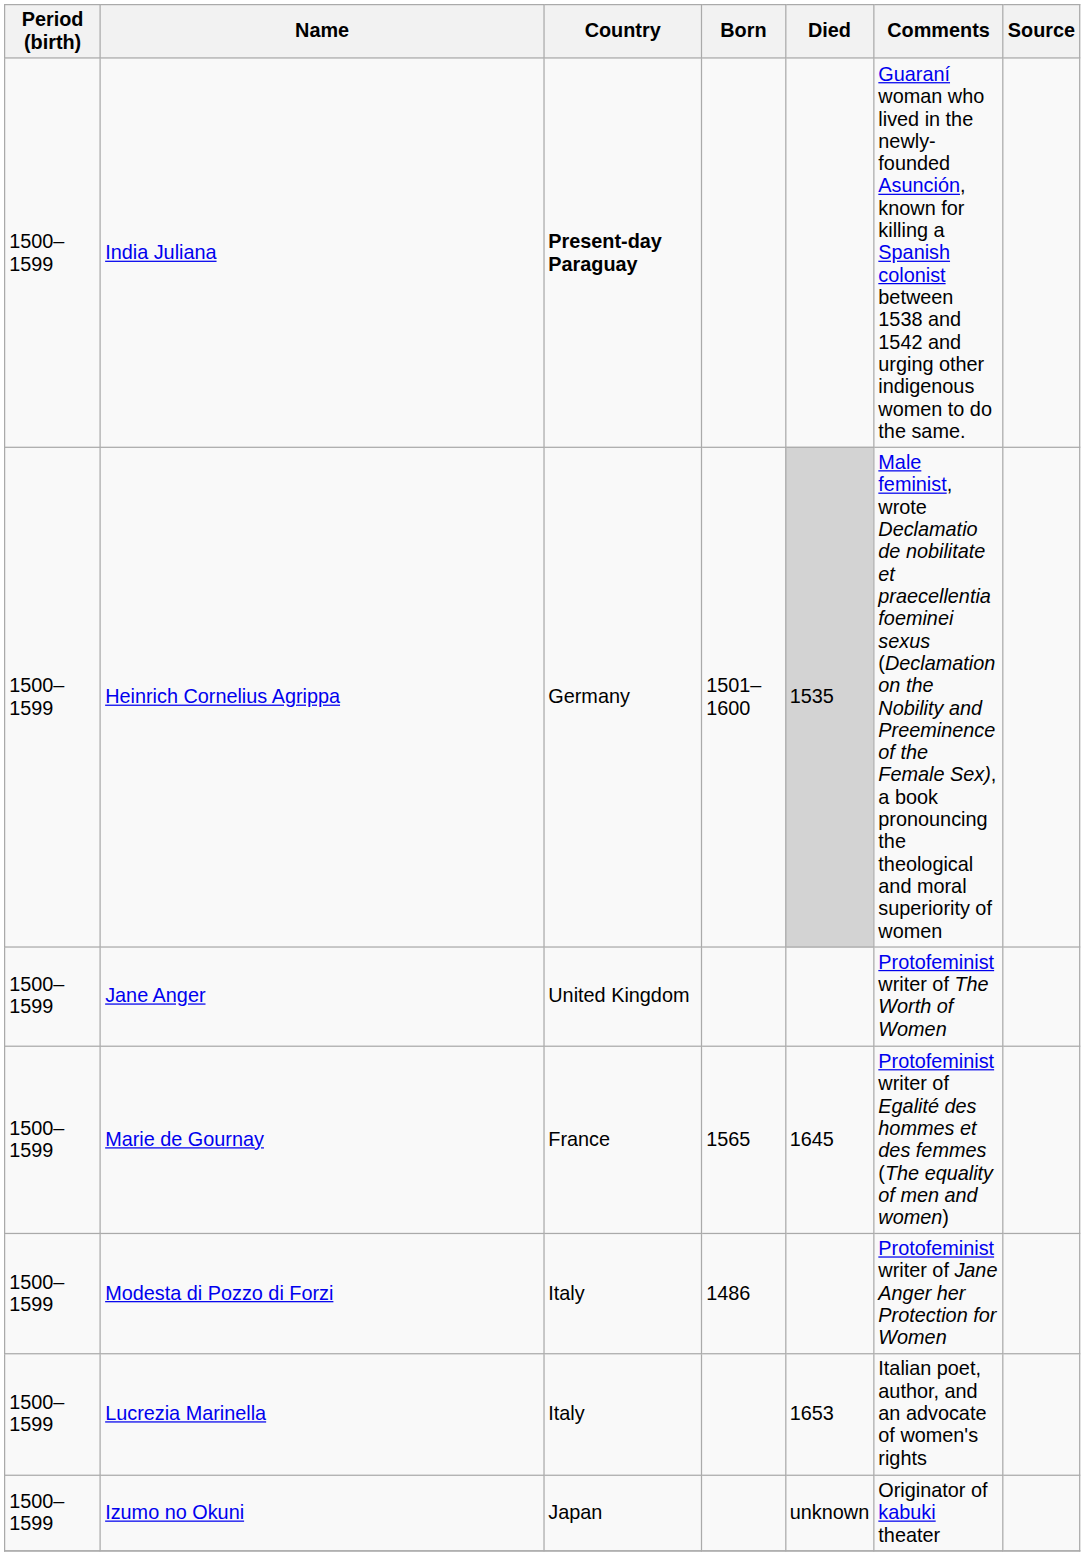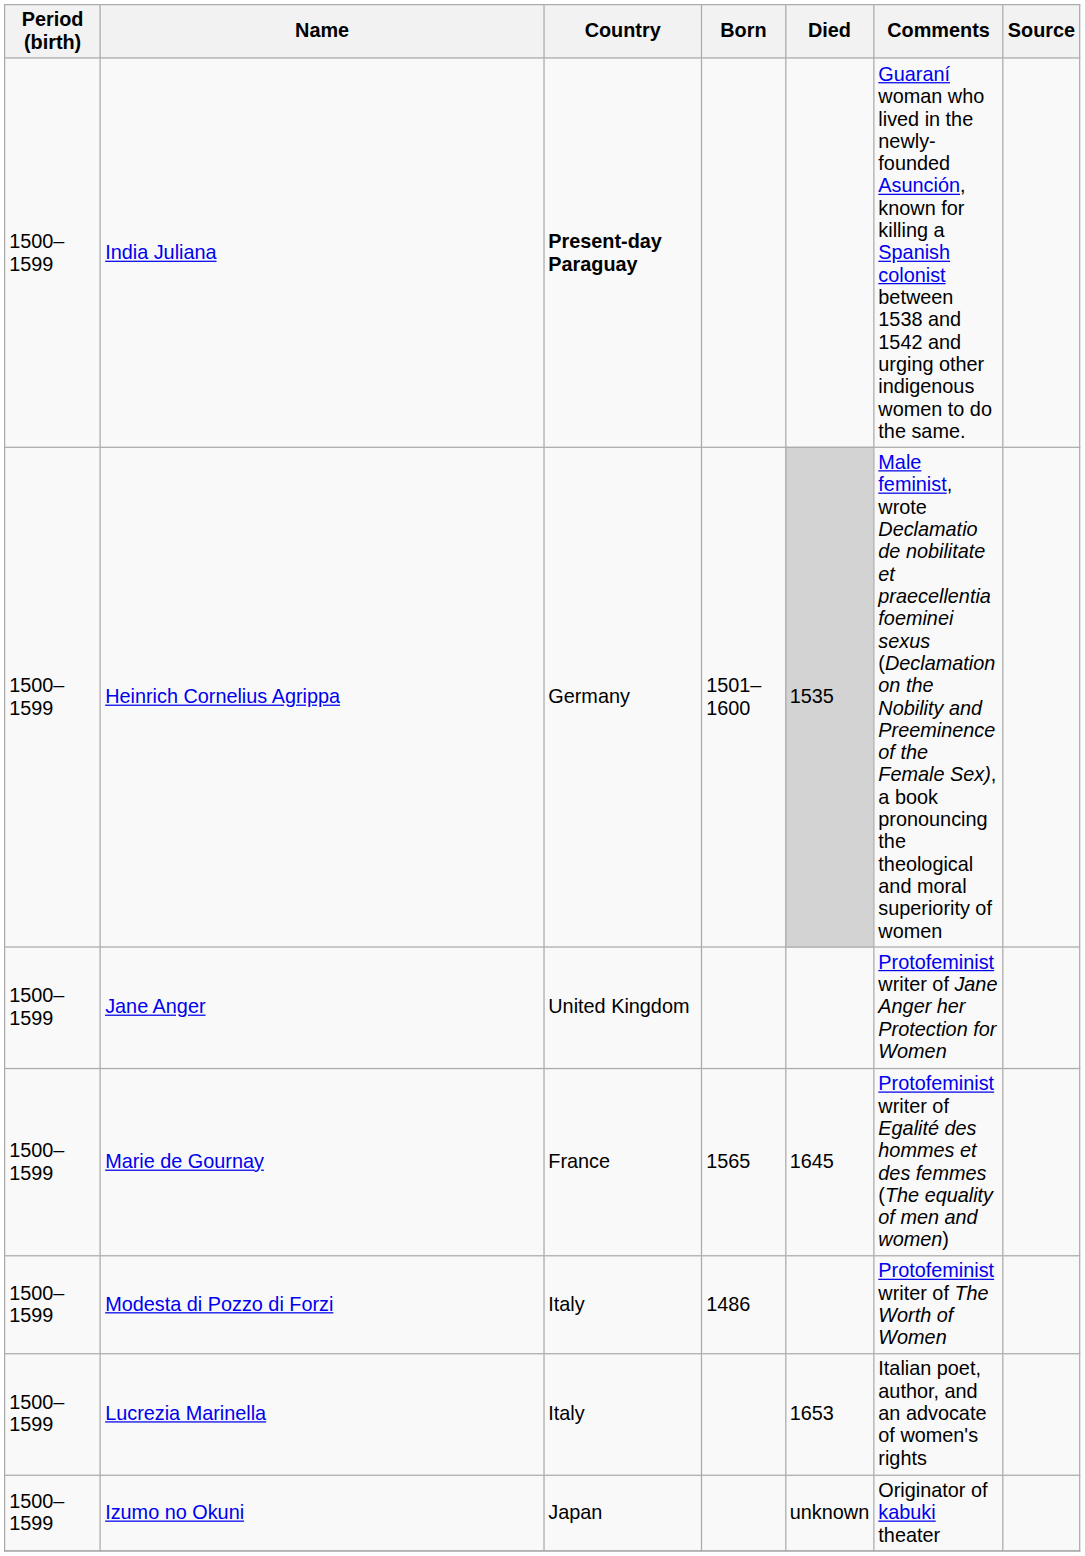 <table class="wikitable sortable plainrowheaders">
 <tr>
 <th width="70">Period (birth)</th>
 <th width="350">Name</th>
 <th width="120">Country</th>
 <th width="60">Born</th>
 <th width="40">Died</th>
 <th class=width="600px">Comments</th>
 <th class=width="20px">Source</th>
 </tr>
 <tr>
 <td>1500–1599</td>
 <td data-sort-value="Juliana"><a href='#'>India Juliana</a></td>
 <td><strong>Present-day Paraguay</strong></td>
 <td></td>
 <td></td>
 <td><a href='#'>Guaraní</a> woman who lived in the newly-founded <a href='#'>Asunción</a>, known for killing a <a href='#'>Spanish colonist</a> between 1538 and 1542 and urging other indigenous women to do the same.</td>
 <td></td>
 </tr>
 <tr>
 <td>1500–1599</td>
 <td data-sort-value="Agrippa, Heinrich Cornelius"><a href='#'>Heinrich Cornelius Agrippa</a></td>
 <td>Germany</td>
 <td>1501–1600</td>
 <td style="background: lightgrey;">1535</td>
 <td><a href='#'>Male feminist</a>, wrote <em>Declamatio de nobilitate et praecellentia foeminei sexus</em> (<em>Declamation on the Nobility and Preeminence of the Female Sex)</em>, a book pronouncing the theological and moral superiority of women</td>
 <td></td>
 </tr>
 <tr>
 <td>1500–1599</td>
 <td data-sort-value="Anger, Jane"><a href='#'>Jane Anger</a></td>
 <td>United Kingdom</td>
 <td data-sort-value="1589"></td>
 <td data-sort-value="1589"></td>
-<td><a href='#'>Protofeminist</a> writer of <em>The Worth of Women</em></td>
+<td><a href='#'>Protofeminist</a> writer of <em>Jane Anger her Protection for Women</em></td>
 <td></td>
 </tr>
 <tr>
 <td>1500–1599</td>
 <td data-sort-value="de Gournay, Marie"><a href='#'>Marie de Gournay</a></td>
 <td>France</td>
 <td>1565</td>
 <td>1645</td>
 <td><a href='#'>Protofeminist</a> writer of <em>Egalité des hommes et des femmes</em> (<em>The equality of men and women</em>)</td>
 <td></td>
 </tr>
 <tr>
 <td>1500–1599</td>
 <td data-sort-value="di Pozzo di Forzi, Modesta"><a href='#'>Modesta di Pozzo di Forzi</a></td>
 <td>Italy</td>
 <td>1486</td>
 <td data-sort-value="1593"></td>
-<td><a href='#'>Protofeminist</a> writer of <em>Jane Anger her Protection for Women</em></td>
+<td><a href='#'>Protofeminist</a> writer of <em>The Worth of Women</em></td>
 <td></td>
 </tr>
 <tr>
 <td>1500–1599</td>
 <td data-sort-value="Marinella, Lucrezia"><a href='#'>Lucrezia Marinella</a></td>
 <td>Italy</td>
 <td data-sort-value="1571"></td>
 <td>1653</td>
 <td>Italian poet, author, and an advocate of women's rights</td>
 <td></td>
 </tr>
 <tr>
 <td>1500–1599</td>
 <td data-sort-value="Okuni, Izumo no"><a href='#'>Izumo no Okuni</a></td>
 <td>Japan</td>
 <td data-sort-value="1571"></td>
 <td data-sort-value="1621">unknown</td>
 <td>Originator of <a href='#'>kabuki</a> theater</td>
 <td></td>
 </tr>
 <tr>
 </tr>
 </table>
